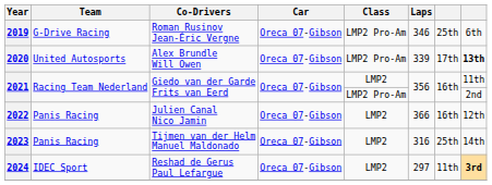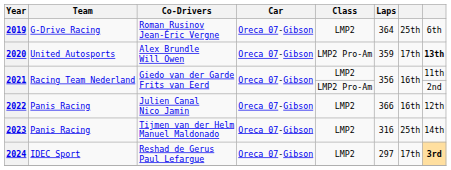 <table class="wikitable" style="text-align:center; font-size:90%">
 <tr>
 <th>Year</th>
 <th>Team</th>
 <th>Co-Drivers</th>
 <th>Car</th>
 <th>Class</th>
 <th>Laps</th>
 <th></th>
 <th></th>
 </tr>
 <tr>
 <th><a href='#'>2019</a></th>
 <td align="left"nowrap> <a href='#'>G-Drive Racing</a></td>
 <td align="left"nowrap> <a href='#'>Roman Rusinov</a><br> <a href='#'>Jean-Éric Vergne</a></td>
 <td align="left"nowrap><a href='#'>Oreca 07</a>-<a href='#'>Gibson</a></td>
-<td>LMP2 Pro-Am</td>
-<td>346</td>
+<td>LMP2</td>
+<td>364</td>
 <td>25th</td>
 <td>6th</td>
 </tr>
 <tr>
 <th><a href='#'>2020</a></th>
 <td align="left"nowrap> <a href='#'>United Autosports</a></td>
 <td align="left"nowrap> <a href='#'>Alex Brundle</a><br> <a href='#'>Will Owen</a></td>
 <td align="left"nowrap><a href='#'>Oreca 07</a>-<a href='#'>Gibson</a></td>
 <td>LMP2 Pro-Am</td>
-<td>339</td>
+<td>359</td>
 <td>17th</td>
 <td><strong>13th</strong></td>
 </tr>
 <tr>
 <th rowspan=2><a href='#'>2021</a></th>
 <td rowspan=2 align="left"nowrap> <a href='#'>Racing Team Nederland</a></td>
 <td rowspan=2 align="left"nowrap> <a href='#'>Giedo van der Garde</a><br> <a href='#'>Frits van Eerd</a></td>
 <td rowspan=2 align="left"nowrap><a href='#'>Oreca 07</a>-<a href='#'>Gibson</a></td>
 <td>LMP2</td>
 <td rowspan=2>356</td>
 <td rowspan=2>16th</td>
 <td>11th</td>
 </tr>
 <tr>
 <td>LMP2 Pro-Am</td>
 <td>2nd</td>
 </tr>
 <tr>
 <th><a href='#'>2022</a></th>
 <td align="left"nowrap> <a href='#'>Panis Racing</a></td>
 <td align="left"nowrap> <a href='#'>Julien Canal</a><br> <a href='#'>Nico Jamin</a></td>
 <td align="left"nowrap><a href='#'>Oreca 07</a>-<a href='#'>Gibson</a></td>
 <td>LMP2</td>
 <td>366</td>
 <td>16th</td>
 <td>12th</td>
 </tr>
 <tr>
 <th><a href='#'>2023</a></th>
 <td align="left"nowrap> <a href='#'>Panis Racing</a></td>
 <td align="left"nowrap> <a href='#'>Tijmen van der Helm</a><br> <a href='#'>Manuel Maldonado</a></td>
 <td align="left"nowrap><a href='#'>Oreca 07</a>-<a href='#'>Gibson</a></td>
 <td>LMP2</td>
 <td>316</td>
 <td>25th</td>
 <td>14th</td>
 </tr>
 <tr>
 <th><a href='#'>2024</a></th>
 <td align="left"nowrap> <a href='#'>IDEC Sport</a></td>
 <td align="left"nowrap> <a href='#'>Reshad de Gerus</a><br> <a href='#'>Paul Lefargue</a></td>
 <td align="left"nowrap><a href='#'>Oreca 07</a>-<a href='#'>Gibson</a></td>
 <td>LMP2</td>
 <td>297</td>
-<td>11th</td>
+<td>17th</td>
 <td style="background:#FFDF9F;"><strong>3rd</strong></td>
 </tr>
 <tr>
 </tr>
 </table>
